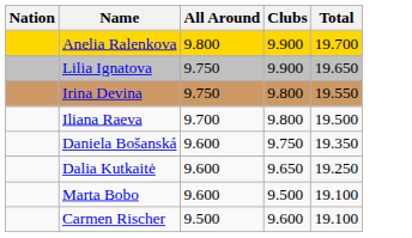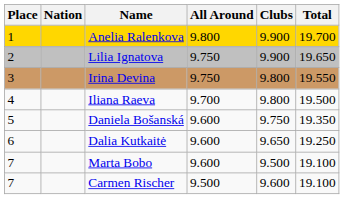 <table class="wikitable">
 <tr>
+<th>Place</th>
 <th>Nation</th>
 <th>Name</th>
 <th>All Around</th>
 <th>Clubs</th>
 <th>Total</th>
 </tr>
 <tr bgcolor=gold>
+<td>1</td>
 <td></td>
 <td><a href='#'>Anelia Ralenkova</a></td>
 <td>9.800</td>
 <td>9.900</td>
 <td>19.700</td>
 </tr>
 <tr bgcolor=silver>
+<td>2</td>
 <td></td>
 <td><a href='#'>Lilia Ignatova</a></td>
 <td>9.750</td>
 <td>9.900</td>
 <td>19.650</td>
 </tr>
 <tr bgcolor=cc9966>
+<td>3</td>
 <td></td>
 <td><a href='#'>Irina Devina</a></td>
 <td>9.750</td>
 <td>9.800</td>
 <td>19.550</td>
 </tr>
 <tr>
+<td>4</td>
 <td></td>
 <td><a href='#'>Iliana Raeva</a></td>
 <td>9.700</td>
 <td>9.800</td>
 <td>19.500</td>
 </tr>
 <tr>
+<td>5</td>
 <td></td>
 <td><a href='#'>Daniela Bošanská</a></td>
 <td>9.600</td>
 <td>9.750</td>
 <td>19.350</td>
 </tr>
 <tr>
+<td>6</td>
 <td></td>
 <td><a href='#'>Dalia Kutkaitė</a></td>
 <td>9.600</td>
 <td>9.650</td>
 <td>19.250</td>
 </tr>
 <tr>
+<td>7</td>
 <td></td>
 <td><a href='#'>Marta Bobo</a></td>
 <td>9.600</td>
 <td>9.500</td>
 <td>19.100</td>
 </tr>
 <tr>
+<td>7</td>
 <td></td>
 <td><a href='#'>Carmen Rischer</a></td>
 <td>9.500</td>
 <td>9.600</td>
 <td>19.100</td>
 </tr>
 </table>
